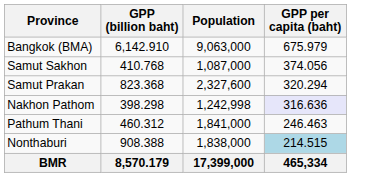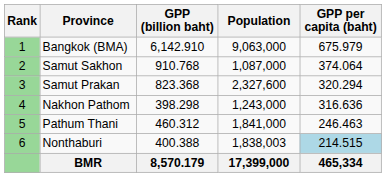 <table class="wikitable sortable">
 <tr>
+<th style="width:10px;" class=unsortable>Rank</th>
 <th style="width:120px;">Province</th>
 <th style="width:100px;">GPP<br>(billion baht)</th>
 <th style="width:100px;">Population</th>
 <th style="width:100px;">GPP per capita (baht)</th>
 </tr>
 <tr>
+<td style="background:#98d798;text-align:center;">1</td>
 <td>Bangkok (BMA)</td>
 <td style="text-align:center;">6,142.910</td>
 <td style="text-align:center;">9,063,000</td>
 <td style="text-align:center;">675.979</td>
 </tr>
 <tr>
+<td style="background:#98d798;text-align:center;">2</td>
 <td>Samut Sakhon</td>
-<td style="text-align:center;">410.768</td>
+<td style="text-align:center;">910.768</td>
 <td style="text-align:center;">1,087,000</td>
-<td style="text-align:center;">374.056</td>
+<td style="text-align:center;">374.064</td>
 </tr>
 <tr>
+<td style="background:#98d798;text-align:center;">3</td>
 <td>Samut Prakan</td>
 <td style="text-align:center;">823.368</td>
 <td style="text-align:center;">2,327,600</td>
 <td style="text-align:center;">320.294</td>
 </tr>
 <tr>
+<td style="background:#98d798;text-align:center;">4</td>
 <td>Nakhon Pathom</td>
 <td style="text-align:center;">398.298</td>
-<td style="text-align:center;">1,242,998</td>
-<td style="background: lavender; text-align:center;">316.636</td>
+<td style="text-align:center;">1,243,000</td>
+<td style="text-align:center;">316.636</td>
 </tr>
 <tr>
+<td style="background:#98d798;text-align:center;">5</td>
 <td>Pathum Thani</td>
 <td style="text-align:center;">460.312</td>
 <td style="text-align:center;">1,841,000</td>
 <td style="text-align:center;">246.463</td>
 </tr>
 <tr>
+<td style="background:#98d798;text-align:center;">6</td>
 <td>Nonthaburi</td>
-<td style="text-align:center;">908.388</td>
-<td style="text-align:center;">1,838,000</td>
+<td style="text-align:center;">400.388</td>
+<td style="text-align:center;">1,838,003</td>
 <td style="background: lightblue; text-align:center;">214.515</td>
 </tr>
 <tr>
+<th style="background:#98d798;"> </th>
 <th>BMR</th>
 <th>8,570.179</th>
 <th>17,399,000</th>
 <th>465,334</th>
 </tr>
 </table>
